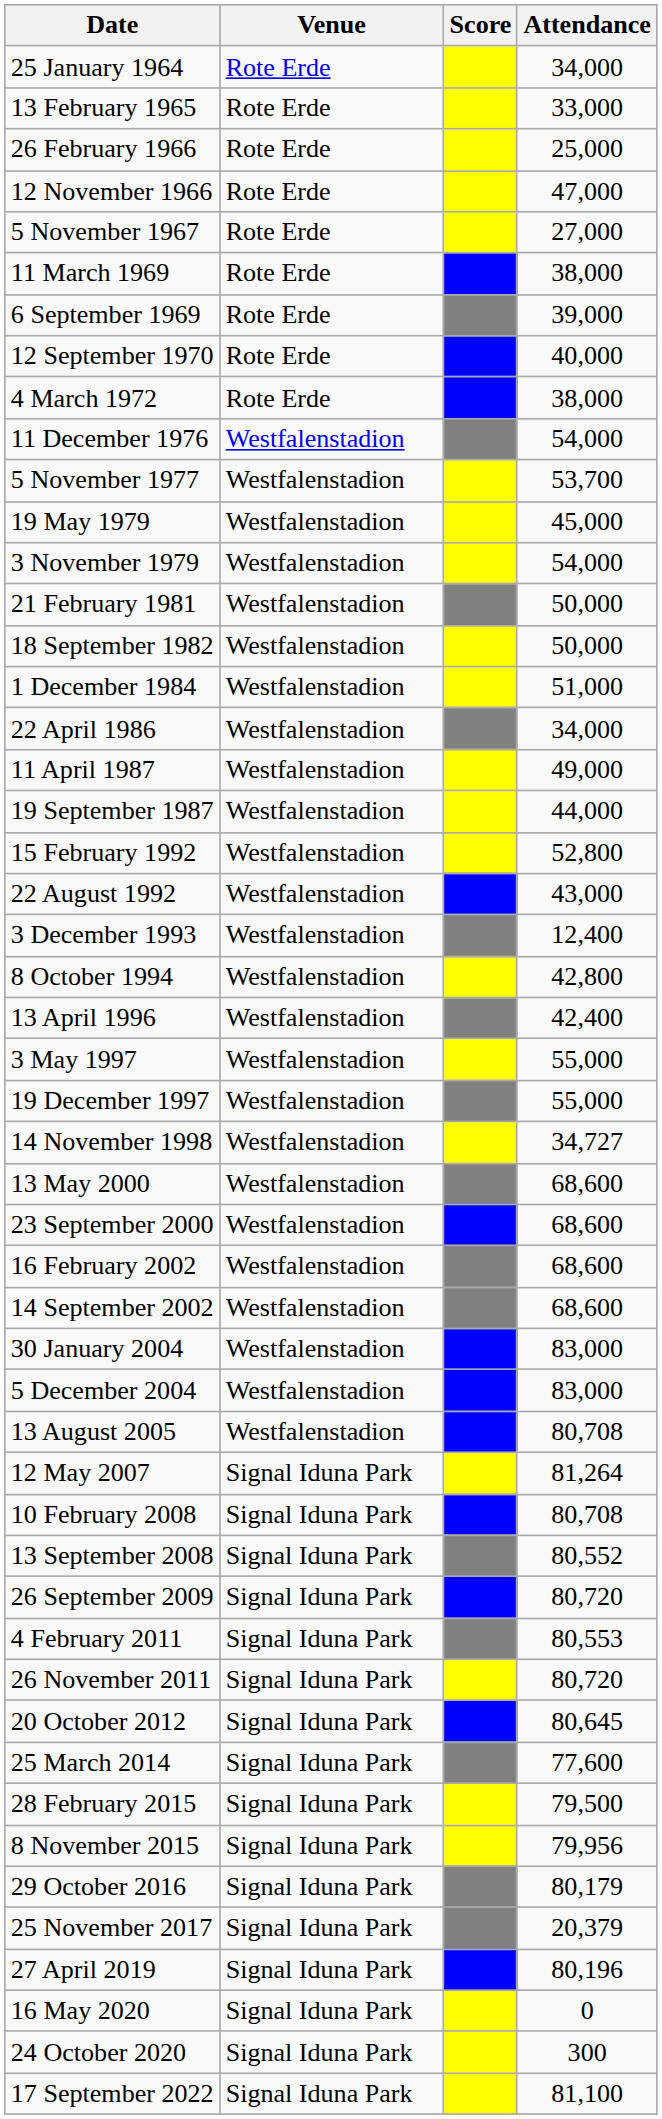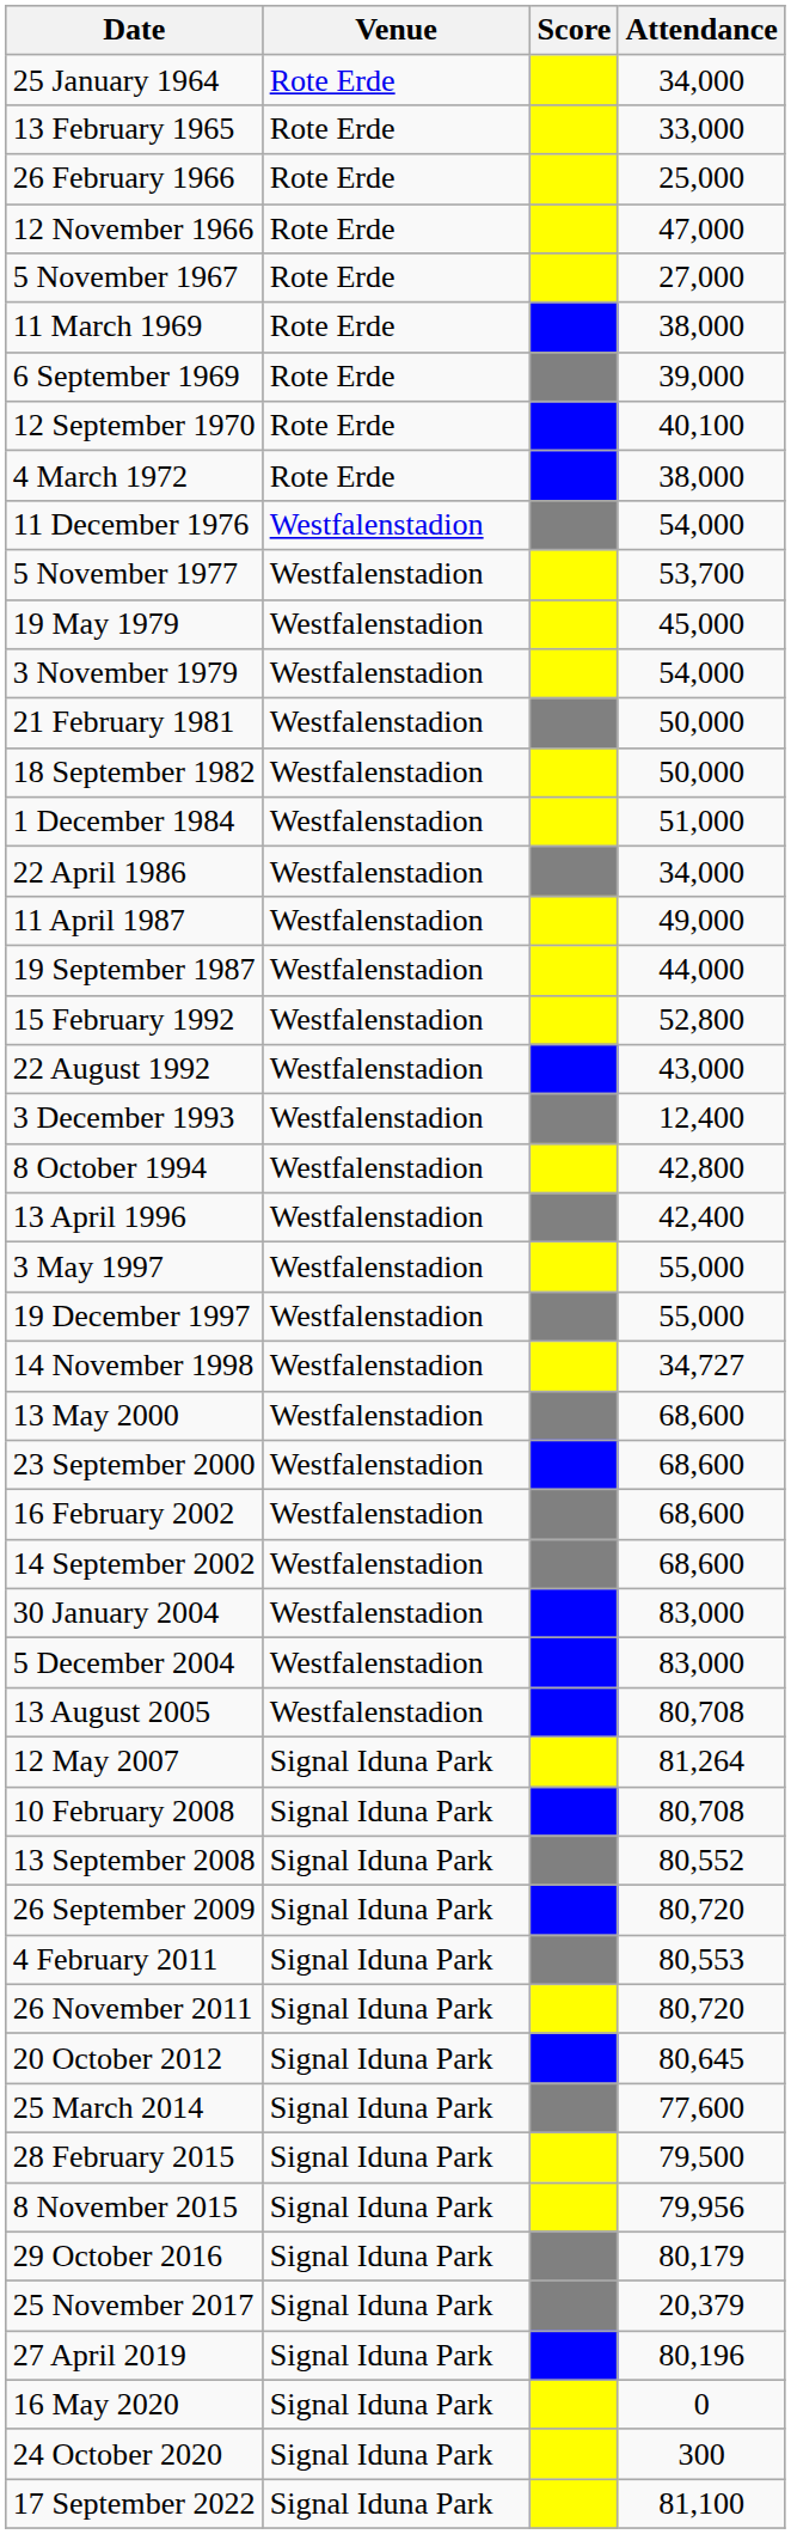 <table class="wikitable sortable">
 <tr>
 <th>Date</th>
 <th width=130>Venue</th>
 <th>Score</th>
 <th>Attendance</th>
 </tr>
 <tr>
 <td>25 January 1964</td>
 <td><a href='#'>Rote Erde</a></td>
 <td bgcolor=FFFF00></td>
 <td align="center">34,000</td>
 </tr>
 <tr>
 <td>13 February 1965</td>
 <td>Rote Erde</td>
 <td bgcolor=FFFF00></td>
 <td align="center">33,000</td>
 </tr>
 <tr>
 <td>26 February 1966</td>
 <td>Rote Erde</td>
 <td bgcolor=FFFF00></td>
 <td align="center">25,000</td>
 </tr>
 <tr>
 <td>12 November 1966</td>
 <td>Rote Erde</td>
 <td bgcolor=FFFF00></td>
 <td align="center">47,000</td>
 </tr>
 <tr>
 <td>5 November 1967</td>
 <td>Rote Erde</td>
 <td bgcolor=FFFF00></td>
 <td align="center">27,000</td>
 </tr>
 <tr>
 <td>11 March 1969</td>
 <td>Rote Erde</td>
 <td bgcolor=0000FF></td>
 <td align="center">38,000</td>
 </tr>
 <tr>
 <td>6 September 1969</td>
 <td>Rote Erde</td>
 <td bgcolor=808080></td>
 <td align="center">39,000</td>
 </tr>
 <tr>
 <td>12 September 1970</td>
 <td>Rote Erde</td>
 <td bgcolor=0000FF></td>
-<td align="center">40,000</td>
+<td align="center">40,100</td>
 </tr>
 <tr>
 <td>4 March 1972</td>
 <td>Rote Erde</td>
 <td bgcolor=0000FF></td>
 <td align="center">38,000</td>
 </tr>
 <tr>
 <td>11 December 1976</td>
 <td><a href='#'>Westfalenstadion</a></td>
 <td bgcolor=808080></td>
 <td align="center">54,000</td>
 </tr>
 <tr>
 <td>5 November 1977</td>
 <td>Westfalenstadion</td>
 <td bgcolor=FFFF00></td>
 <td align="center">53,700</td>
 </tr>
 <tr>
 <td>19 May 1979</td>
 <td>Westfalenstadion</td>
 <td bgcolor=FFFF00></td>
 <td align="center">45,000</td>
 </tr>
 <tr>
 <td>3 November 1979</td>
 <td>Westfalenstadion</td>
 <td bgcolor=FFFF00></td>
 <td align="center">54,000</td>
 </tr>
 <tr>
 <td>21 February 1981</td>
 <td>Westfalenstadion</td>
 <td bgcolor=808080></td>
 <td align="center">50,000</td>
 </tr>
 <tr>
 <td>18 September 1982</td>
 <td>Westfalenstadion</td>
 <td bgcolor=FFFF00></td>
 <td align="center">50,000</td>
 </tr>
 <tr>
 <td>1 December 1984</td>
 <td>Westfalenstadion</td>
 <td bgcolor=FFFF00></td>
 <td align="center">51,000</td>
 </tr>
 <tr>
 <td>22 April 1986</td>
 <td>Westfalenstadion</td>
 <td bgcolor=808080></td>
 <td align="center">34,000</td>
 </tr>
 <tr>
 <td>11 April 1987</td>
 <td>Westfalenstadion</td>
 <td bgcolor=FFFF00></td>
 <td align="center">49,000</td>
 </tr>
 <tr>
 <td>19 September 1987</td>
 <td>Westfalenstadion</td>
 <td bgcolor=FFFF00></td>
 <td align="center">44,000</td>
 </tr>
 <tr>
 <td>15 February 1992</td>
 <td>Westfalenstadion</td>
 <td bgcolor=FFFF00></td>
 <td align="center">52,800</td>
 </tr>
 <tr>
 <td>22 August 1992</td>
 <td>Westfalenstadion</td>
 <td bgcolor=0000FF></td>
 <td align="center">43,000</td>
 </tr>
 <tr>
 <td>3 December 1993</td>
 <td>Westfalenstadion</td>
 <td bgcolor=808080></td>
 <td align="center">12,400</td>
 </tr>
 <tr>
 <td>8 October 1994</td>
 <td>Westfalenstadion</td>
 <td bgcolor=FFFF00></td>
 <td align="center">42,800</td>
 </tr>
 <tr>
 <td>13 April 1996</td>
 <td>Westfalenstadion</td>
 <td bgcolor=808080></td>
 <td align="center">42,400</td>
 </tr>
 <tr>
 <td>3 May 1997</td>
 <td>Westfalenstadion</td>
 <td bgcolor=FFFF00></td>
 <td align="center">55,000</td>
 </tr>
 <tr>
 <td>19 December 1997</td>
 <td>Westfalenstadion</td>
 <td bgcolor=808080></td>
 <td align="center">55,000</td>
 </tr>
 <tr>
 <td>14 November 1998</td>
 <td>Westfalenstadion</td>
 <td bgcolor=FFFF00></td>
 <td align="center">34,727</td>
 </tr>
 <tr>
 <td>13 May 2000</td>
 <td>Westfalenstadion</td>
 <td bgcolor=808080></td>
 <td align="center">68,600</td>
 </tr>
 <tr>
 <td>23 September 2000</td>
 <td>Westfalenstadion</td>
 <td bgcolor=0000FF></td>
 <td align="center">68,600</td>
 </tr>
 <tr>
 <td>16 February 2002</td>
 <td>Westfalenstadion</td>
 <td bgcolor=808080></td>
 <td align="center">68,600</td>
 </tr>
 <tr>
 <td>14 September 2002</td>
 <td>Westfalenstadion</td>
 <td bgcolor=808080></td>
 <td align="center">68,600</td>
 </tr>
 <tr>
 <td>30 January 2004</td>
 <td>Westfalenstadion</td>
 <td bgcolor=0000FF></td>
 <td align="center">83,000</td>
 </tr>
 <tr>
 <td>5 December 2004</td>
 <td>Westfalenstadion</td>
 <td bgcolor=0000FF></td>
 <td align="center">83,000</td>
 </tr>
 <tr>
 <td>13 August 2005</td>
 <td>Westfalenstadion</td>
 <td bgcolor=0000FF></td>
 <td align="center">80,708</td>
 </tr>
 <tr>
 <td>12 May 2007</td>
 <td>Signal Iduna Park</td>
 <td bgcolor=FFFF00></td>
 <td align="center">81,264</td>
 </tr>
 <tr>
 <td>10 February 2008</td>
 <td>Signal Iduna Park</td>
 <td bgcolor=0000FF></td>
 <td align="center">80,708</td>
 </tr>
 <tr>
 <td>13 September 2008</td>
 <td>Signal Iduna Park</td>
 <td bgcolor=808080></td>
 <td align="center">80,552</td>
 </tr>
 <tr>
 <td>26 September 2009</td>
 <td>Signal Iduna Park</td>
 <td bgcolor=0000FF></td>
 <td align="center">80,720</td>
 </tr>
 <tr>
 <td>4 February 2011</td>
 <td>Signal Iduna Park</td>
 <td bgcolor=808080></td>
 <td align="center">80,553</td>
 </tr>
 <tr>
 <td>26 November 2011</td>
 <td>Signal Iduna Park</td>
 <td bgcolor=FFFF00></td>
 <td align="center">80,720</td>
 </tr>
 <tr>
 <td>20 October 2012</td>
 <td>Signal Iduna Park</td>
 <td bgcolor=0000FF></td>
 <td align="center">80,645</td>
 </tr>
 <tr>
 <td>25 March 2014</td>
 <td>Signal Iduna Park</td>
 <td bgcolor=808080></td>
 <td align="center">77,600</td>
 </tr>
 <tr>
 <td>28 February 2015</td>
 <td>Signal Iduna Park</td>
 <td bgcolor=FFFF00></td>
 <td align="center">79,500</td>
 </tr>
 <tr>
 <td>8 November 2015</td>
 <td>Signal Iduna Park</td>
 <td bgcolor=FFFF00></td>
 <td align="center">79,956</td>
 </tr>
 <tr>
 <td>29 October 2016</td>
 <td>Signal Iduna Park</td>
 <td bgcolor=808080></td>
 <td align="center">80,179</td>
 </tr>
 <tr>
 <td>25 November 2017</td>
 <td>Signal Iduna Park</td>
 <td bgcolor=808080></td>
 <td align="center">20,379</td>
 </tr>
 <tr>
 <td>27 April 2019</td>
 <td>Signal Iduna Park</td>
 <td bgcolor=0000FF></td>
 <td align="center">80,196</td>
 </tr>
 <tr>
 <td>16 May 2020</td>
 <td>Signal Iduna Park</td>
 <td bgcolor=FFFF00></td>
 <td align="center">0</td>
 </tr>
 <tr>
 <td>24 October 2020</td>
 <td>Signal Iduna Park</td>
 <td bgcolor=FFFF00></td>
 <td align="center">300</td>
 </tr>
 <tr>
 <td>17 September 2022</td>
 <td>Signal Iduna Park</td>
 <td bgcolor=FFFF00></td>
 <td align="center">81,100</td>
 </tr>
 </table>
